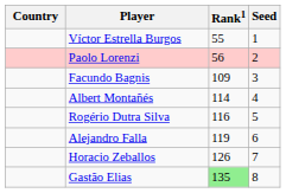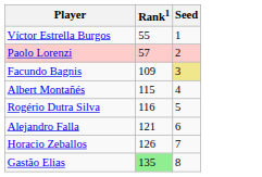 <table class="sortable wikitable">
 <tr>
-<th width="70">Country</th>
 <th width="175">Player</th>
 <th>Rank<sup>1</sup></th>
 <th>Seed</th>
 </tr>
 <tr>
-<td></td>
 <td><a href='#'>Víctor Estrella Burgos</a></td>
 <td>55</td>
 <td>1</td>
 </tr>
 <tr style="background:#fcc;">
-<td></td>
 <td><a href='#'>Paolo Lorenzi</a></td>
-<td>56</td>
+<td>57</td>
 <td>2</td>
 </tr>
 <tr>
-<td></td>
 <td><a href='#'>Facundo Bagnis</a></td>
 <td>109</td>
-<td>3</td>
+<td style="background: khaki;">3</td>
 </tr>
 <tr>
-<td></td>
 <td><a href='#'>Albert Montañés</a></td>
-<td>114</td>
+<td>115</td>
 <td>4</td>
 </tr>
 <tr>
-<td></td>
 <td><a href='#'>Rogério Dutra Silva</a></td>
 <td>116</td>
 <td>5</td>
 </tr>
 <tr>
-<td></td>
 <td><a href='#'>Alejandro Falla</a></td>
-<td>119</td>
+<td>121</td>
 <td>6</td>
 </tr>
 <tr>
-<td></td>
 <td><a href='#'>Horacio Zeballos</a></td>
 <td>126</td>
 <td>7</td>
 </tr>
 <tr>
-<td></td>
 <td><a href='#'>Gastão Elias</a></td>
 <td style="background: lightgreen;">135</td>
 <td>8</td>
 </tr>
 </table>
